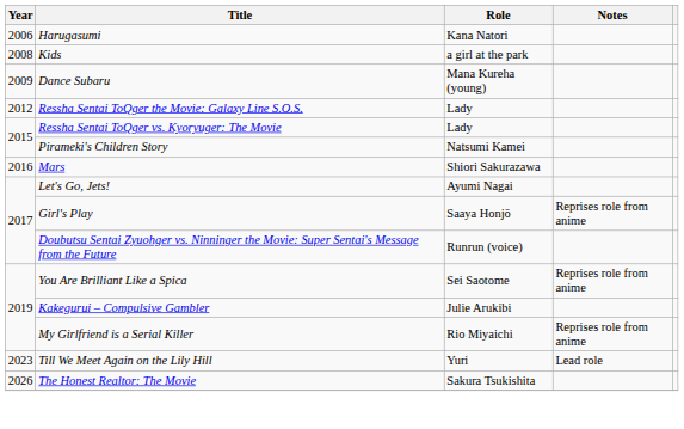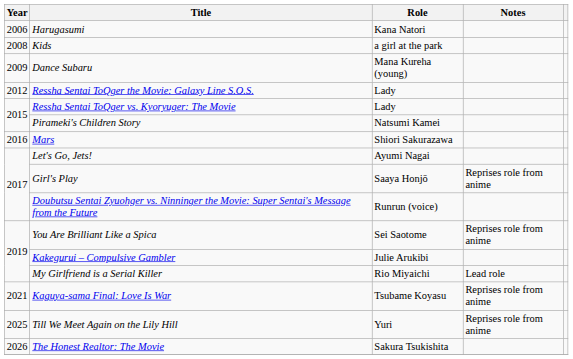 <table class="wikitable sortable">
 <tr>
 <th>Year</th>
 <th>Title</th>
 <th>Role</th>
 <th>Notes</th>
 <th class="unsortable"></th>
 </tr>
 <tr>
 <td>2006</td>
 <td><em>Harugasumi</em></td>
 <td>Kana Natori</td>
 <td></td>
 <td></td>
 </tr>
 <tr>
 <td>2008</td>
 <td><em>Kids</em></td>
 <td>a girl at the park</td>
 <td></td>
 <td></td>
 </tr>
 <tr>
 <td>2009</td>
 <td><em>Dance Subaru</em></td>
 <td>Mana Kureha (young)</td>
 <td></td>
 <td></td>
 </tr>
 <tr>
 <td>2012</td>
 <td><em><a href='#'>Ressha Sentai ToQger the Movie: Galaxy Line S.O.S.</a></em></td>
 <td>Lady</td>
 <td></td>
 <td></td>
 </tr>
 <tr>
 <td rowspan=2>2015</td>
 <td><em><a href='#'>Ressha Sentai ToQger vs. Kyoryuger: The Movie</a></em></td>
 <td>Lady</td>
 <td></td>
 <td></td>
 </tr>
 <tr>
 <td><em>Pirameki's Children Story</em></td>
 <td>Natsumi Kamei</td>
 <td></td>
 <td></td>
 </tr>
 <tr>
 <td>2016</td>
 <td><em><a href='#'>Mars</a></em></td>
 <td>Shiori Sakurazawa</td>
 <td></td>
 <td></td>
 </tr>
 <tr>
 <td rowspan=3>2017</td>
 <td><em>Let's Go, Jets!</em></td>
 <td>Ayumi Nagai</td>
 <td></td>
 <td></td>
 </tr>
 <tr>
 <td><em>Girl's Play</em></td>
 <td>Saaya Honjō</td>
 <td>Reprises role from anime</td>
 <td></td>
 </tr>
 <tr>
 <td><em><a href='#'>Doubutsu Sentai Zyuohger vs. Ninninger the Movie: Super Sentai's Message from the Future</a></em></td>
 <td>Runrun (voice)</td>
 <td></td>
 <td></td>
 </tr>
 <tr>
 <td rowspan=3>2019</td>
 <td><em>You Are Brilliant Like a Spica </em></td>
 <td>Sei Saotome</td>
 <td>Reprises role from anime</td>
 <td></td>
 </tr>
 <tr>
 <td><em><a href='#'>Kakegurui – Compulsive Gambler</a></em></td>
 <td>Julie Arukibi</td>
 <td></td>
 <td></td>
 </tr>
 <tr>
 <td><em>My Girlfriend is a Serial Killer</em></td>
 <td>Rio Miyaichi</td>
+<td>Lead role</td>
+<td></td>
+</tr>
+<tr>
+<td>2021</td>
+<td><em><a href='#'>Kaguya-sama Final: Love Is War</a></em></td>
+<td>Tsubame Koyasu</td>
 <td>Reprises role from anime</td>
 <td></td>
 </tr>
 <tr>
-<td>2023</td>
+<td>2025</td>
 <td><em>Till We Meet Again on the Lily Hill</em></td>
 <td>Yuri</td>
-<td>Lead role</td>
+<td>Reprises role from anime</td>
 <td></td>
 </tr>
 <tr>
 <td>2026</td>
 <td><em><a href='#'>The Honest Realtor: The Movie</a></em></td>
 <td>Sakura Tsukishita</td>
 <td></td>
 <td></td>
 </tr>
 <tr>
 </tr>
 </table>
